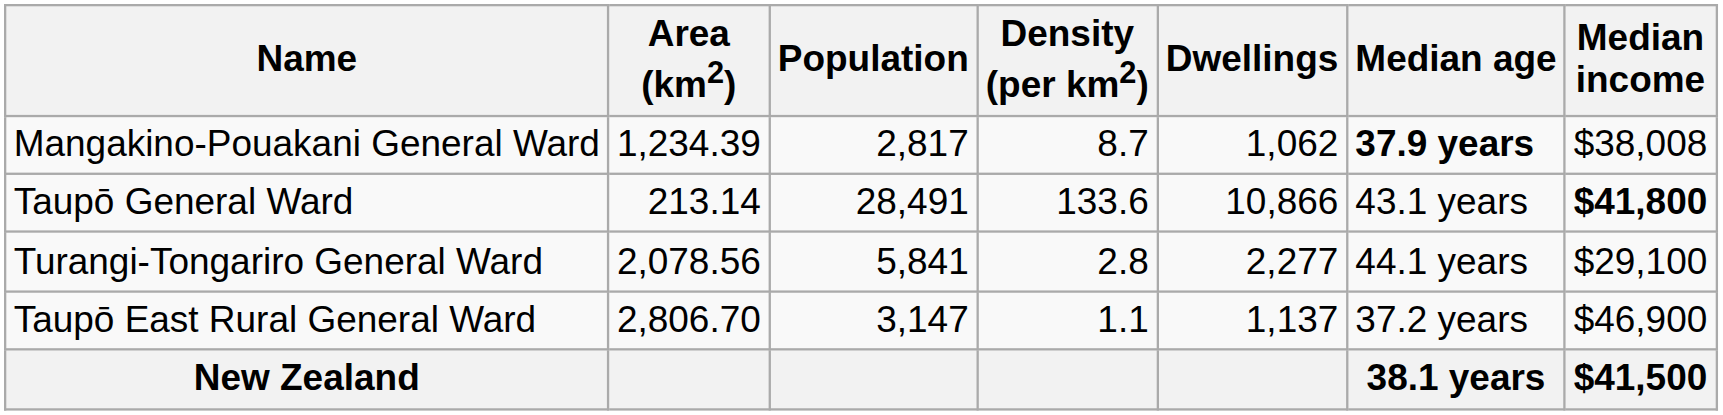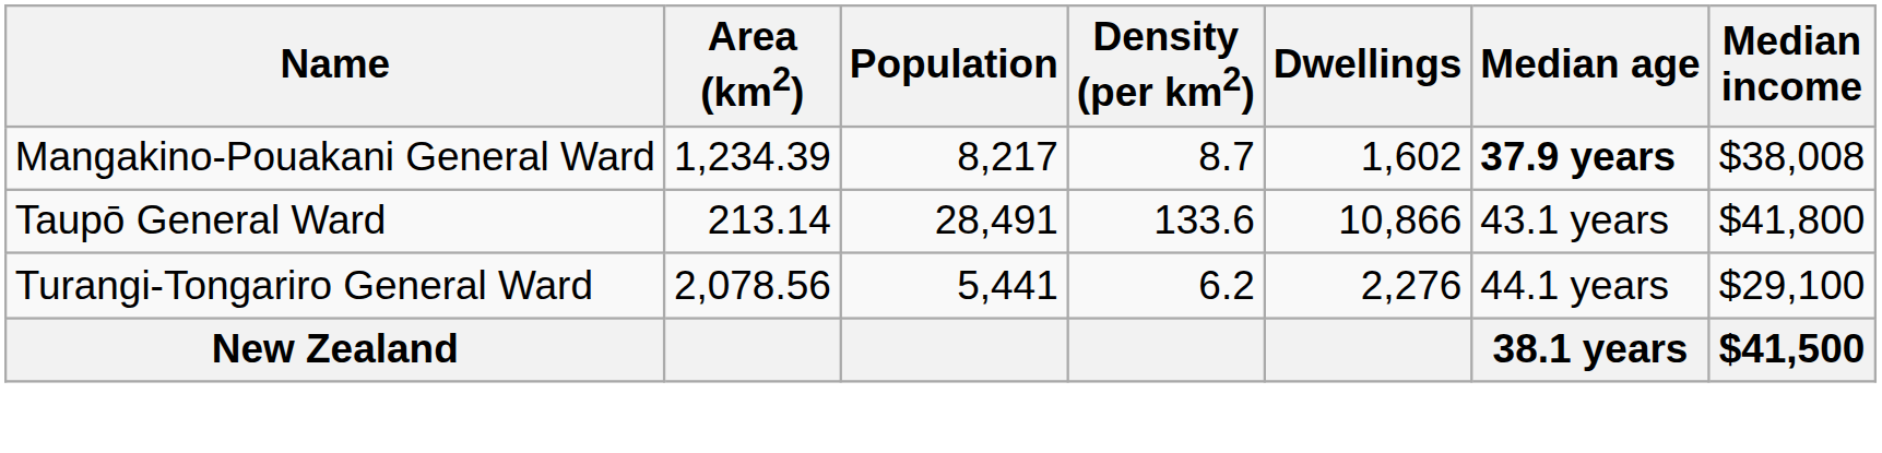 <table class="wikitable">
 <tr>
 <th>Name</th>
 <th>Area<br>(km<sup>2</sup>)</th>
 <th>Population</th>
 <th>Density<br>(per km<sup>2</sup>)</th>
 <th>Dwellings</th>
 <th>Median age</th>
 <th>Median<br>income</th>
 </tr>
 <tr>
 <td>Mangakino-Pouakani General Ward</td>
 <td style="text-align:right;">1,234.39</td>
-<td style="text-align:right;">2,817</td>
+<td style="text-align:right;">8,217</td>
 <td style="text-align:right;">8.7</td>
-<td style="text-align:right;">1,062</td>
+<td style="text-align:right;">1,602</td>
 <td><strong>37.9 years</strong></td>
 <td>$38,008</td>
 </tr>
 <tr>
 <td>Taupō General Ward</td>
 <td style="text-align:right;">213.14</td>
 <td style="text-align:right;">28,491</td>
 <td style="text-align:right;">133.6</td>
 <td style="text-align:right;">10,866</td>
 <td>43.1 years</td>
-<td><strong>$41,800</strong></td>
+<td>$41,800</td>
 </tr>
 <tr>
 <td>Turangi-Tongariro General Ward</td>
 <td style="text-align:right;">2,078.56</td>
-<td style="text-align:right;">5,841</td>
-<td style="text-align:right;">2.8</td>
-<td style="text-align:right;">2,277</td>
+<td style="text-align:right;">5,441</td>
+<td style="text-align:right;">6.2</td>
+<td style="text-align:right;">2,276</td>
 <td>44.1 years</td>
 <td>$29,100</td>
-</tr>
-<tr>
-<td>Taupō East Rural General Ward</td>
-<td style="text-align:right;">2,806.70</td>
-<td style="text-align:right;">3,147</td>
-<td style="text-align:right;">1.1</td>
-<td style="text-align:right;">1,137</td>
-<td>37.2 years</td>
-<td>$46,900</td>
 </tr>
 <tr>
 <th>New Zealand</th>
 <th></th>
 <th></th>
 <th></th>
 <th></th>
 <th>38.1 years</th>
 <th style="text-align:left;">$41,500</th>
 </tr>
 </table>
